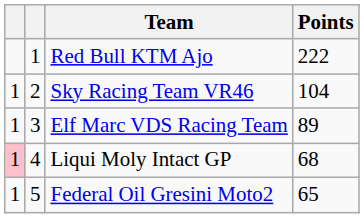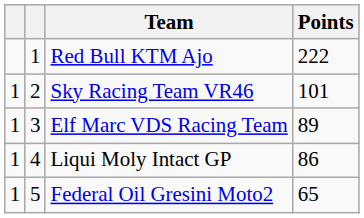 <table class="wikitable" style="font-size: 85%;">
 <tr>
 <th></th>
 <th></th>
 <th>Team</th>
 <th>Points</th>
 </tr>
 <tr>
 <td></td>
 <td align=center>1</td>
 <td> <a href='#'>Red Bull KTM Ajo</a></td>
 <td align=left>222</td>
 </tr>
 <tr>
 <td> 1</td>
 <td align=center>2</td>
 <td> <a href='#'>Sky Racing Team VR46</a></td>
-<td align=left>104</td>
+<td align=left>101</td>
 </tr>
 <tr>
 <td> 1</td>
 <td align=center>3</td>
 <td> <a href='#'>Elf Marc VDS Racing Team</a></td>
 <td align=left>89</td>
 </tr>
 <tr>
-<td style="background: pink;"> 1</td>
+<td> 1</td>
 <td align=center>4</td>
 <td> Liqui Moly Intact GP</td>
-<td align=left>68</td>
+<td align=left>86</td>
 </tr>
 <tr>
 <td> 1</td>
 <td align=center>5</td>
 <td> <a href='#'>Federal Oil Gresini Moto2</a></td>
 <td align=left>65</td>
 </tr>
 </table>
